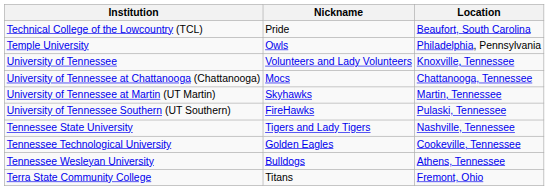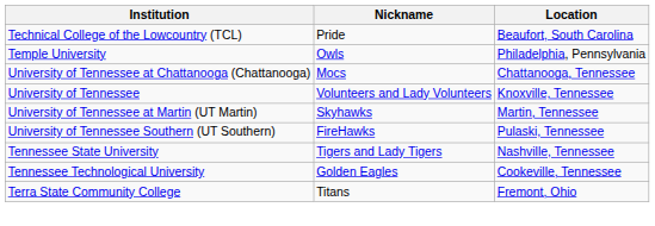 <table class="wikitable">
 <tr>
 <th>Institution</th>
 <th>Nickname</th>
 <th>Location</th>
 </tr>
 <tr>
 <td><a href='#'>Technical College of the Lowcountry</a> (TCL)</td>
 <td>Pride</td>
 <td><a href='#'>Beaufort, South Carolina</a></td>
 </tr>
 <tr>
 <td><a href='#'>Temple University</a></td>
 <td><a href='#'>Owls</a></td>
 <td><a href='#'>Philadelphia</a>, Pennsylvania</td>
 </tr>
 <tr>
+<td><a href='#'>University of Tennessee at Chattanooga</a> (Chattanooga)</td>
+<td><a href='#'>Mocs</a></td>
+<td><a href='#'>Chattanooga, Tennessee</a></td>
+</tr>
+<tr>
 <td><a href='#'>University of Tennessee</a></td>
 <td><a href='#'>Volunteers and Lady Volunteers</a></td>
 <td><a href='#'>Knoxville, Tennessee</a></td>
-</tr>
-<tr>
-<td><a href='#'>University of Tennessee at Chattanooga</a> (Chattanooga)</td>
-<td><a href='#'>Mocs</a></td>
-<td><a href='#'>Chattanooga, Tennessee</a></td>
 </tr>
 <tr>
 <td><a href='#'>University of Tennessee at Martin</a> (UT Martin)</td>
 <td><a href='#'>Skyhawks</a></td>
 <td><a href='#'>Martin, Tennessee</a></td>
 </tr>
 <tr>
 <td><a href='#'>University of Tennessee Southern</a> (UT Southern)</td>
 <td><a href='#'>FireHawks</a></td>
 <td><a href='#'>Pulaski, Tennessee</a></td>
 </tr>
 <tr>
 <td><a href='#'>Tennessee State University</a></td>
 <td><a href='#'>Tigers and Lady Tigers</a></td>
 <td><a href='#'>Nashville, Tennessee</a></td>
 </tr>
 <tr>
 <td><a href='#'>Tennessee Technological University</a></td>
 <td><a href='#'>Golden Eagles</a></td>
 <td><a href='#'>Cookeville, Tennessee</a></td>
 </tr>
 <tr>
-<td><a href='#'>Tennessee Wesleyan University</a></td>
-<td><a href='#'>Bulldogs</a></td>
-<td><a href='#'>Athens, Tennessee</a></td>
-</tr>
-<tr>
 <td><a href='#'>Terra State Community College</a></td>
 <td>Titans</td>
 <td><a href='#'>Fremont, Ohio</a></td>
 </tr>
 </table>
